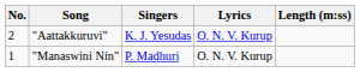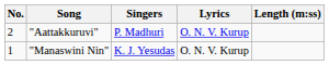 <table class="wikitable" style="font-size:95%;">
 <tr>
 <th>No.</th>
 <th>Song</th>
 <th>Singers</th>
 <th>Lyrics</th>
 <th>Length (m:ss)</th>
 </tr>
 <tr>
 <td>2</td>
 <td>"Aattakkuruvi"</td>
-<td><a href='#'>K. J. Yesudas</a></td>
+<td><a href='#'>P. Madhuri</a></td>
 <td><a href='#'>O. N. V. Kurup</a></td>
 <td></td>
 </tr>
 <tr>
 <td>1</td>
 <td>"Manaswini Nin"</td>
-<td><a href='#'>P. Madhuri</a></td>
+<td><a href='#'>K. J. Yesudas</a></td>
 <td>O. N. V. Kurup</td>
 <td></td>
 </tr>
 </table>
